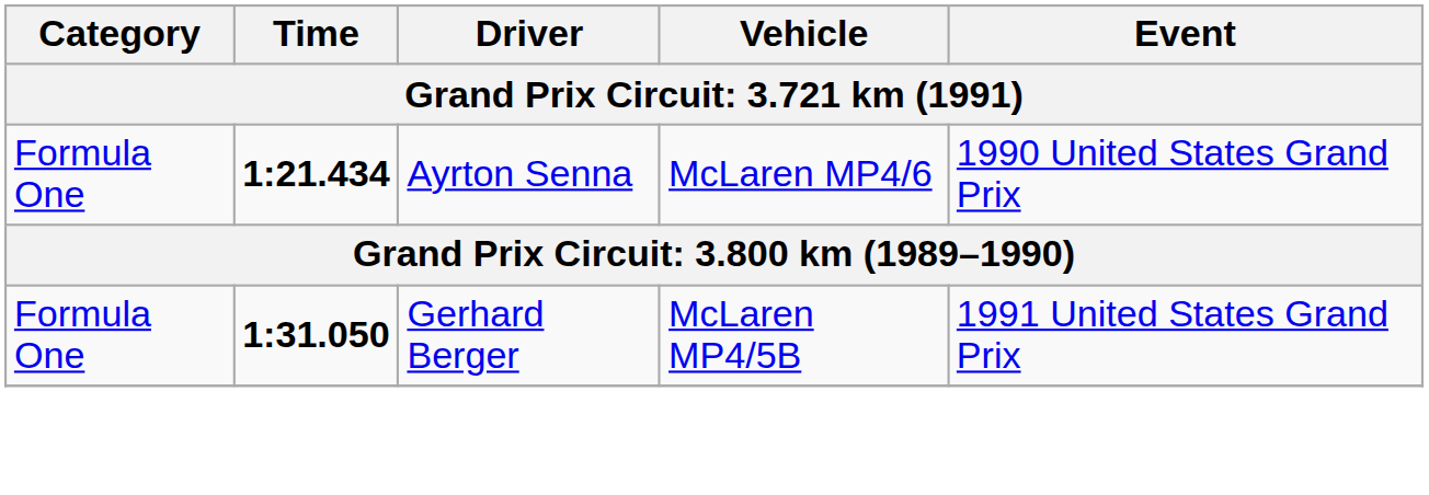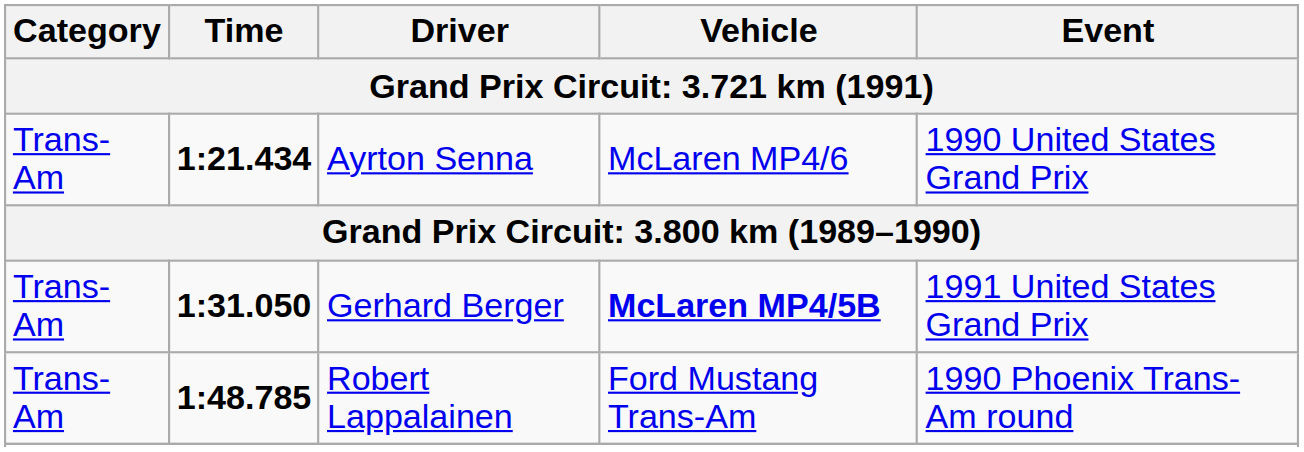 <table class="wikitable">
 <tr>
 <th>Category</th>
 <th>Time</th>
 <th>Driver</th>
 <th>Vehicle</th>
 <th>Event</th>
 </tr>
 <tr>
 <th colspan=5>Grand Prix Circuit: 3.721 km (1991)</th>
 </tr>
 <tr>
-<td><a href='#'>Formula One</a></td>
+<td><a href='#'>Trans-Am</a></td>
 <td><strong>1:21.434</strong></td>
 <td><a href='#'>Ayrton Senna</a></td>
 <td><a href='#'>McLaren MP4/6</a></td>
 <td><a href='#'>1990 United States Grand Prix</a></td>
 </tr>
 <tr>
 <th colspan=5>Grand Prix Circuit: 3.800 km (1989–1990)</th>
 </tr>
 <tr>
-<td><a href='#'>Formula One</a></td>
+<td><a href='#'>Trans-Am</a></td>
 <td><strong>1:31.050</strong></td>
 <td><a href='#'>Gerhard Berger</a></td>
-<td><a href='#'>McLaren MP4/5B</a></td>
+<td><strong><a href='#'>McLaren MP4/5B</a></strong></td>
 <td><a href='#'>1991 United States Grand Prix</a></td>
+</tr>
+<tr>
+<td><a href='#'>Trans-Am</a></td>
+<td><strong>1:48.785</strong></td>
+<td><a href='#'>Robert Lappalainen</a></td>
+<td><a href='#'>Ford Mustang Trans-Am</a></td>
+<td><a href='#'>1990 Phoenix Trans-Am round</a></td>
 </tr>
 <tr>
 </tr>
 <tr>
 </tr>
 </table>
